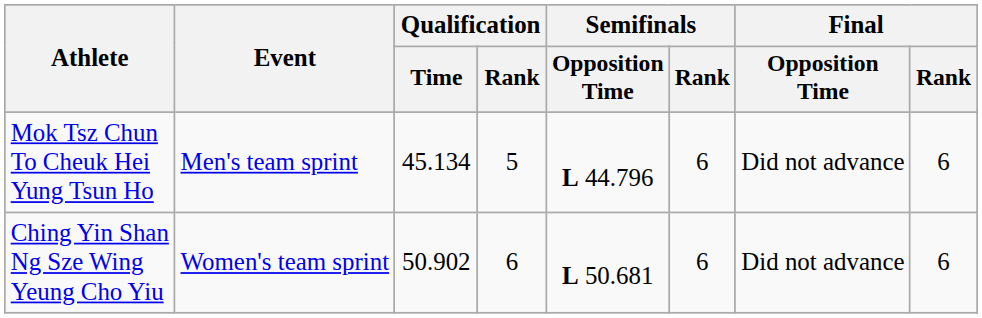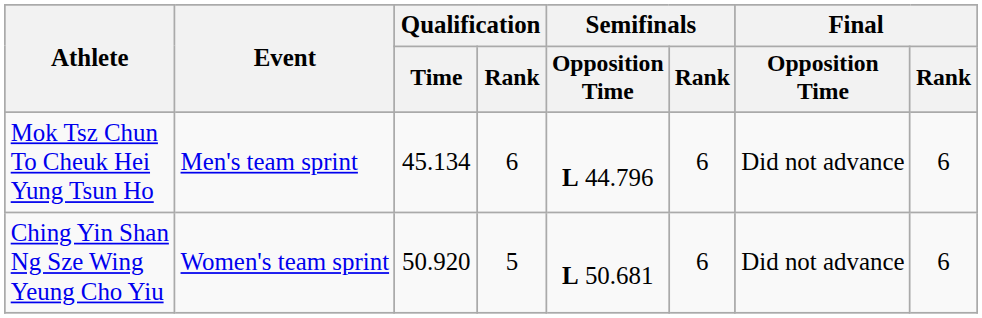 <table class=wikitable style=font-size:90%;text-align:center>
 <tr>
 <th rowspan=2>Athlete</th>
 <th rowspan=2>Event</th>
 <th colspan=2>Qualification</th>
 <th colspan=2>Semifinals</th>
 <th colspan=2>Final</th>
 </tr>
 <tr style=font-size:95%>
 <th>Time</th>
 <th>Rank</th>
 <th>Opposition<br>Time</th>
 <th>Rank</th>
 <th>Opposition<br>Time</th>
 <th>Rank</th>
 </tr>
 <tr>
 <td align=left><a href='#'>Mok Tsz Chun</a><br><a href='#'>To Cheuk Hei</a><br><a href='#'>Yung Tsun Ho</a></td>
 <td align=left><a href='#'>Men's team sprint</a></td>
 <td>45.134</td>
-<td>5</td>
+<td>6</td>
 <td><br><strong>L</strong> 44.796</td>
 <td>6</td>
 <td>Did not advance</td>
 <td>6</td>
 </tr>
 <tr>
 <td align=left><a href='#'>Ching Yin Shan</a><br><a href='#'>Ng Sze Wing</a><br><a href='#'>Yeung Cho Yiu</a></td>
 <td align=left><a href='#'>Women's team sprint</a></td>
-<td>50.902</td>
-<td>6</td>
+<td>50.920</td>
+<td>5</td>
 <td><br><strong>L</strong> 50.681</td>
 <td>6</td>
 <td>Did not advance</td>
 <td>6</td>
 </tr>
 </table>
